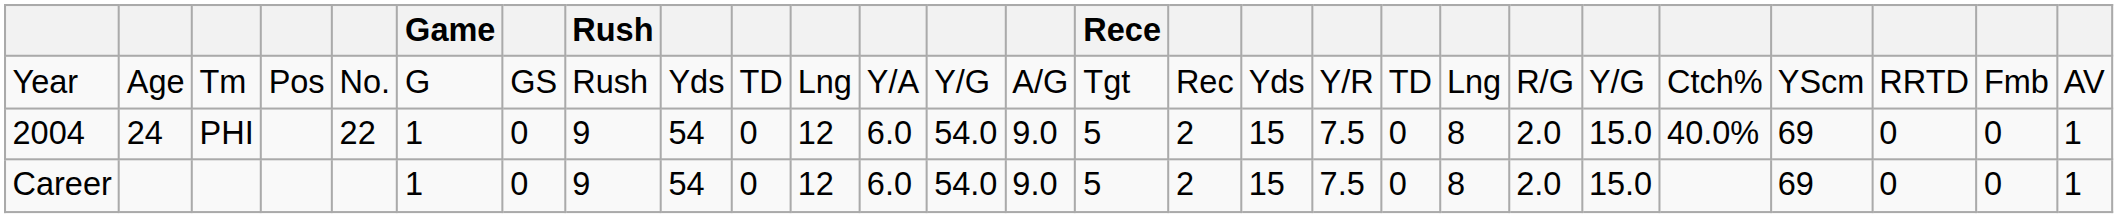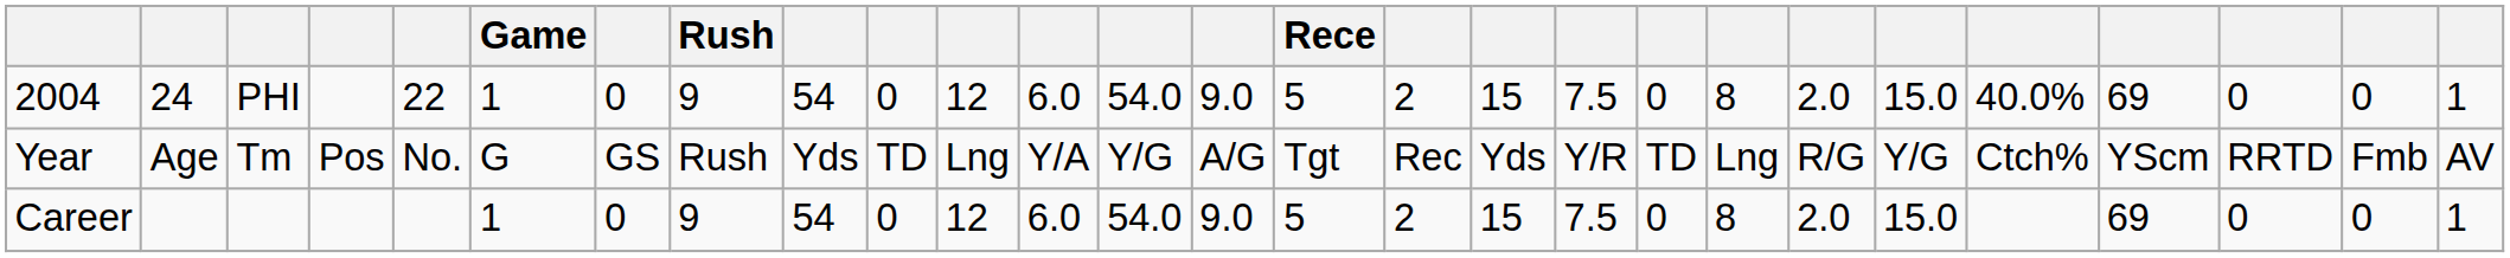 <table class="wikitable sortable">
 <tr>
 <th></th>
 <th></th>
 <th></th>
 <th></th>
 <th></th>
 <th>Game</th>
 <th></th>
 <th>Rush</th>
 <th></th>
 <th></th>
 <th></th>
 <th></th>
 <th></th>
 <th></th>
 <th>Rece</th>
 <th></th>
 <th></th>
 <th></th>
 <th></th>
 <th></th>
 <th></th>
 <th></th>
 <th></th>
 <th></th>
 <th></th>
 <th></th>
 <th></th>
 </tr>
 <tr>
+<td>2004</td>
+<td>24</td>
+<td>PHI</td>
+<td></td>
+<td>22</td>
+<td>1</td>
+<td>0</td>
+<td>9</td>
+<td>54</td>
+<td>0</td>
+<td>12</td>
+<td>6.0</td>
+<td>54.0</td>
+<td>9.0</td>
+<td>5</td>
+<td>2</td>
+<td>15</td>
+<td>7.5</td>
+<td>0</td>
+<td>8</td>
+<td>2.0</td>
+<td>15.0</td>
+<td>40.0%</td>
+<td>69</td>
+<td>0</td>
+<td>0</td>
+<td>1</td>
+</tr>
+<tr>
 <td>Year</td>
 <td>Age</td>
 <td>Tm</td>
 <td>Pos</td>
 <td>No.</td>
 <td>G</td>
 <td>GS</td>
 <td>Rush</td>
 <td>Yds</td>
 <td>TD</td>
 <td>Lng</td>
 <td>Y/A</td>
 <td>Y/G</td>
 <td>A/G</td>
 <td>Tgt</td>
 <td>Rec</td>
 <td>Yds</td>
 <td>Y/R</td>
 <td>TD</td>
 <td>Lng</td>
 <td>R/G</td>
 <td>Y/G</td>
 <td>Ctch%</td>
 <td>YScm</td>
 <td>RRTD</td>
 <td>Fmb</td>
 <td>AV</td>
-</tr>
-<tr>
-<td>2004</td>
-<td>24</td>
-<td>PHI</td>
-<td></td>
-<td>22</td>
-<td>1</td>
-<td>0</td>
-<td>9</td>
-<td>54</td>
-<td>0</td>
-<td>12</td>
-<td>6.0</td>
-<td>54.0</td>
-<td>9.0</td>
-<td>5</td>
-<td>2</td>
-<td>15</td>
-<td>7.5</td>
-<td>0</td>
-<td>8</td>
-<td>2.0</td>
-<td>15.0</td>
-<td>40.0%</td>
-<td>69</td>
-<td>0</td>
-<td>0</td>
-<td>1</td>
 </tr>
 <tr>
 <td>Career</td>
 <td></td>
 <td></td>
 <td></td>
 <td></td>
 <td>1</td>
 <td>0</td>
 <td>9</td>
 <td>54</td>
 <td>0</td>
 <td>12</td>
 <td>6.0</td>
 <td>54.0</td>
 <td>9.0</td>
 <td>5</td>
 <td>2</td>
 <td>15</td>
 <td>7.5</td>
 <td>0</td>
 <td>8</td>
 <td>2.0</td>
 <td>15.0</td>
 <td></td>
 <td>69</td>
 <td>0</td>
 <td>0</td>
 <td>1</td>
 </tr>
 </table>
